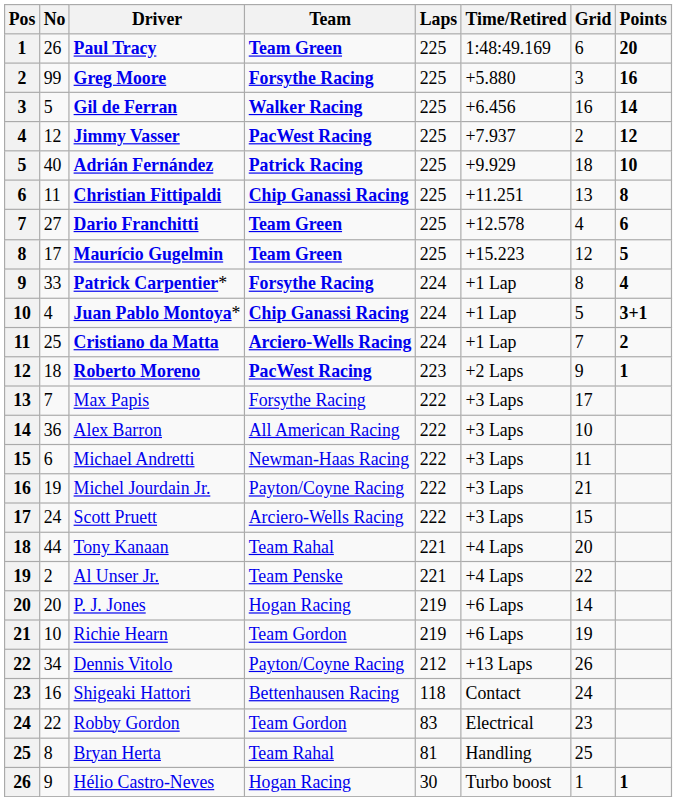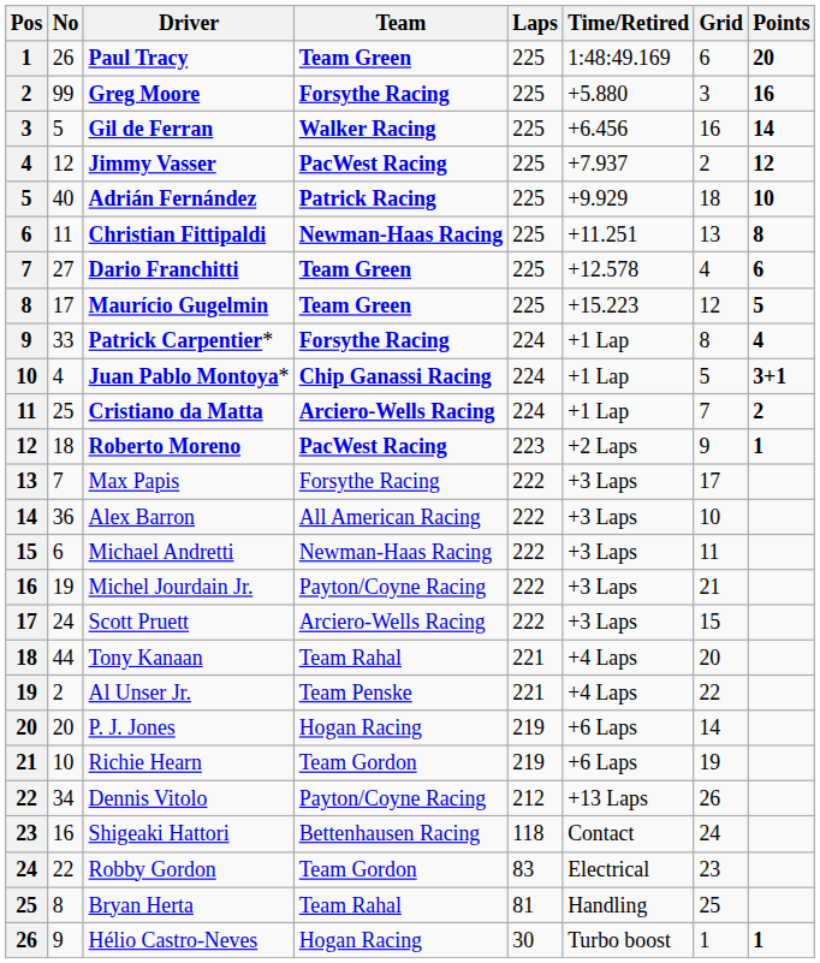 <table class="wikitable" style="font-size:95%;">
 <tr>
 <th>Pos</th>
 <th>No</th>
 <th>Driver</th>
 <th>Team</th>
 <th>Laps</th>
 <th>Time/Retired</th>
 <th>Grid</th>
 <th>Points</th>
 </tr>
 <tr>
 <th>1</th>
 <td>26</td>
 <td> <strong><a href='#'>Paul Tracy</a></strong></td>
 <td><strong><a href='#'>Team Green</a></strong></td>
 <td>225</td>
 <td>1:48:49.169</td>
 <td>6</td>
 <td><strong>20</strong></td>
 </tr>
 <tr>
 <th>2</th>
 <td>99</td>
 <td> <strong><a href='#'>Greg Moore</a></strong></td>
 <td><strong><a href='#'>Forsythe Racing</a></strong></td>
 <td>225</td>
 <td>+5.880</td>
 <td>3</td>
 <td><strong>16</strong></td>
 </tr>
 <tr>
 <th>3</th>
 <td>5</td>
 <td> <strong><a href='#'>Gil de Ferran</a></strong></td>
 <td><strong><a href='#'>Walker Racing</a></strong></td>
 <td>225</td>
 <td>+6.456</td>
 <td>16</td>
 <td><strong>14</strong></td>
 </tr>
 <tr>
 <th>4</th>
 <td>12</td>
 <td> <strong><a href='#'>Jimmy Vasser</a></strong></td>
 <td><strong><a href='#'>PacWest Racing</a></strong></td>
 <td>225</td>
 <td>+7.937</td>
 <td>2</td>
 <td><strong>12</strong></td>
 </tr>
 <tr>
 <th>5</th>
 <td>40</td>
 <td> <strong><a href='#'>Adrián Fernández</a></strong></td>
 <td><strong><a href='#'>Patrick Racing</a></strong></td>
 <td>225</td>
 <td>+9.929</td>
 <td>18</td>
 <td><strong>10</strong></td>
 </tr>
 <tr>
 <th>6</th>
 <td>11</td>
 <td> <strong><a href='#'>Christian Fittipaldi</a></strong></td>
-<td><strong><a href='#'>Chip Ganassi Racing</a></strong></td>
+<td><strong><a href='#'>Newman-Haas Racing</a></strong></td>
 <td>225</td>
 <td>+11.251</td>
 <td>13</td>
 <td><strong>8</strong></td>
 </tr>
 <tr>
 <th>7</th>
 <td>27</td>
 <td> <strong><a href='#'>Dario Franchitti</a></strong></td>
 <td><strong><a href='#'>Team Green</a></strong></td>
 <td>225</td>
 <td>+12.578</td>
 <td>4</td>
 <td><strong>6</strong></td>
 </tr>
 <tr>
 <th>8</th>
 <td>17</td>
 <td> <strong><a href='#'>Maurício Gugelmin</a></strong></td>
 <td><strong><a href='#'>Team Green</a></strong></td>
 <td>225</td>
 <td>+15.223</td>
 <td>12</td>
 <td><strong>5</strong></td>
 </tr>
 <tr>
 <th>9</th>
 <td>33</td>
 <td> <strong><a href='#'>Patrick Carpentier</a></strong>*</td>
 <td><strong><a href='#'>Forsythe Racing</a></strong></td>
 <td>224</td>
 <td>+1 Lap</td>
 <td>8</td>
 <td><strong>4</strong></td>
 </tr>
 <tr>
 <th>10</th>
 <td>4</td>
 <td> <strong><a href='#'>Juan Pablo Montoya</a></strong>*</td>
 <td><strong><a href='#'>Chip Ganassi Racing</a></strong></td>
 <td>224</td>
 <td>+1 Lap</td>
 <td>5</td>
 <td><strong>3+1</strong></td>
 </tr>
 <tr>
 <th>11</th>
 <td>25</td>
 <td> <strong><a href='#'>Cristiano da Matta</a></strong></td>
 <td><strong><a href='#'>Arciero-Wells Racing</a></strong></td>
 <td>224</td>
 <td>+1 Lap</td>
 <td>7</td>
 <td><strong>2</strong></td>
 </tr>
 <tr>
 <th>12</th>
 <td>18</td>
 <td> <strong><a href='#'>Roberto Moreno</a></strong></td>
 <td><strong><a href='#'>PacWest Racing</a></strong></td>
 <td>223</td>
 <td>+2 Laps</td>
 <td>9</td>
 <td><strong>1</strong></td>
 </tr>
 <tr>
 <th>13</th>
 <td>7</td>
 <td> <a href='#'>Max Papis</a></td>
 <td><a href='#'>Forsythe Racing</a></td>
 <td>222</td>
 <td>+3 Laps</td>
 <td>17</td>
 <td></td>
 </tr>
 <tr>
 <th>14</th>
 <td>36</td>
 <td> <a href='#'>Alex Barron</a></td>
 <td><a href='#'>All American Racing</a></td>
 <td>222</td>
 <td>+3 Laps</td>
 <td>10</td>
 <td></td>
 </tr>
 <tr>
 <th>15</th>
 <td>6</td>
 <td> <a href='#'>Michael Andretti</a></td>
 <td><a href='#'>Newman-Haas Racing</a></td>
 <td>222</td>
 <td>+3 Laps</td>
 <td>11</td>
 <td></td>
 </tr>
 <tr>
 <th>16</th>
 <td>19</td>
 <td> <a href='#'>Michel Jourdain Jr.</a></td>
 <td><a href='#'>Payton/Coyne Racing</a></td>
 <td>222</td>
 <td>+3 Laps</td>
 <td>21</td>
 <td></td>
 </tr>
 <tr>
 <th>17</th>
 <td>24</td>
 <td> <a href='#'>Scott Pruett</a></td>
 <td><a href='#'>Arciero-Wells Racing</a></td>
 <td>222</td>
 <td>+3 Laps</td>
 <td>15</td>
 <td></td>
 </tr>
 <tr>
 <th>18</th>
 <td>44</td>
 <td> <a href='#'>Tony Kanaan</a></td>
 <td><a href='#'>Team Rahal</a></td>
 <td>221</td>
 <td>+4 Laps</td>
 <td>20</td>
 <td></td>
 </tr>
 <tr>
 <th>19</th>
 <td>2</td>
 <td> <a href='#'>Al Unser Jr.</a></td>
 <td><a href='#'>Team Penske</a></td>
 <td>221</td>
 <td>+4 Laps</td>
 <td>22</td>
 <td></td>
 </tr>
 <tr>
 <th>20</th>
 <td>20</td>
 <td> <a href='#'>P. J. Jones</a></td>
 <td><a href='#'>Hogan Racing</a></td>
 <td>219</td>
 <td>+6 Laps</td>
 <td>14</td>
 <td></td>
 </tr>
 <tr>
 <th>21</th>
 <td>10</td>
 <td> <a href='#'>Richie Hearn</a></td>
 <td><a href='#'>Team Gordon</a></td>
 <td>219</td>
 <td>+6 Laps</td>
 <td>19</td>
 <td></td>
 </tr>
 <tr>
 <th>22</th>
 <td>34</td>
 <td> <a href='#'>Dennis Vitolo</a></td>
 <td><a href='#'>Payton/Coyne Racing</a></td>
 <td>212</td>
 <td>+13 Laps</td>
 <td>26</td>
 <td></td>
 </tr>
 <tr>
 <th>23</th>
 <td>16</td>
 <td> <a href='#'>Shigeaki Hattori</a></td>
 <td><a href='#'>Bettenhausen Racing</a></td>
 <td>118</td>
 <td>Contact</td>
 <td>24</td>
 <td></td>
 </tr>
 <tr>
 <th>24</th>
 <td>22</td>
 <td> <a href='#'>Robby Gordon</a></td>
 <td><a href='#'>Team Gordon</a></td>
 <td>83</td>
 <td>Electrical</td>
 <td>23</td>
 <td></td>
 </tr>
 <tr>
 <th>25</th>
 <td>8</td>
 <td> <a href='#'>Bryan Herta</a></td>
 <td><a href='#'>Team Rahal</a></td>
 <td>81</td>
 <td>Handling</td>
 <td>25</td>
 <td></td>
 </tr>
 <tr>
 <th>26</th>
 <td>9</td>
 <td> <a href='#'>Hélio Castro-Neves</a></td>
 <td><a href='#'>Hogan Racing</a></td>
 <td>30</td>
 <td>Turbo boost</td>
 <td>1</td>
 <td><strong>1</strong></td>
 </tr>
 </table>
